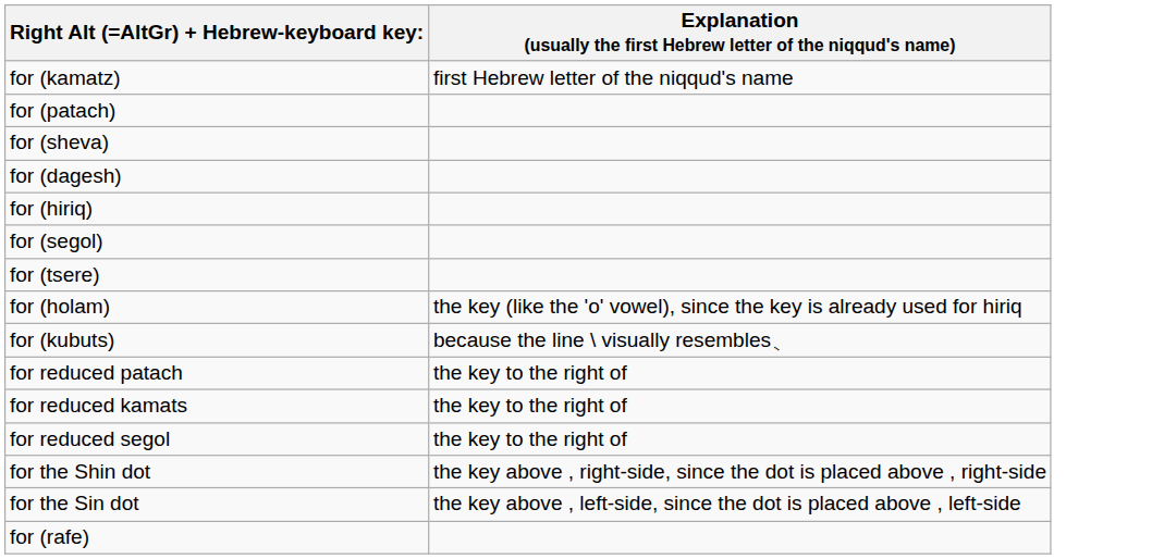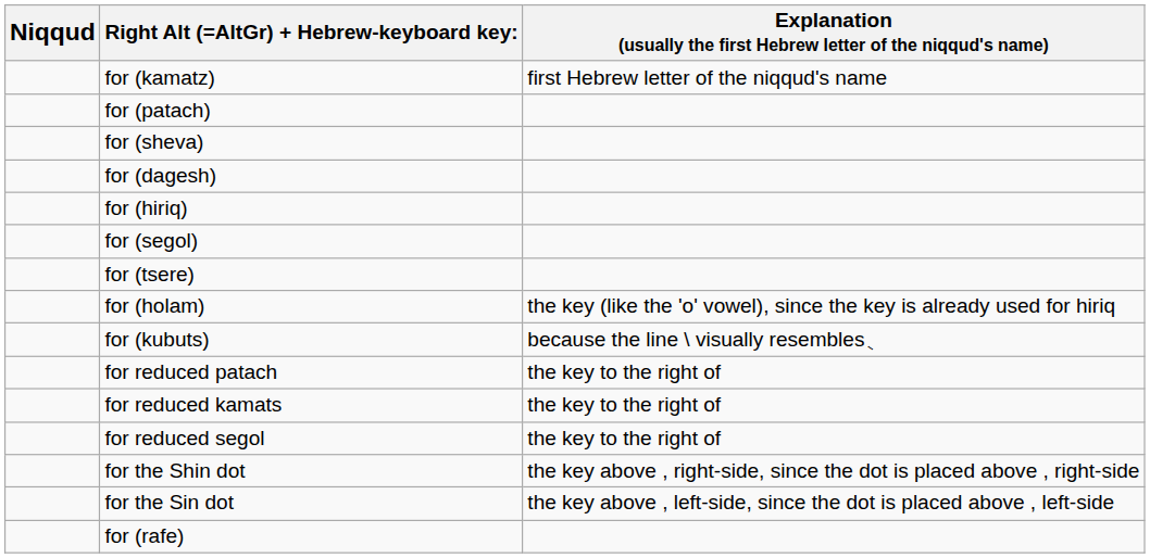 <table class="wikitable">
 <tr>
+<th><big>Niqqud</big></th>
 <th>Right Alt (=AltGr) + Hebrew-keyboard key:</th>
 <th>Explanation<br><small>(usually the first Hebrew letter of the niqqud's name)</small></th>
 </tr>
 <tr>
+<td><big></big></td>
 <td> for  (kamatz)</td>
 <td>first Hebrew letter of the niqqud's name</td>
 </tr>
 <tr>
+<td><big></big></td>
 <td> for  (patach)</td>
 <td></td>
 </tr>
 <tr>
+<td><big></big></td>
 <td> for  (sheva)</td>
 <td></td>
 </tr>
 <tr>
+<td><big></big></td>
 <td> for  (dagesh)</td>
 <td></td>
 </tr>
 <tr>
+<td><big></big></td>
 <td> for  (hiriq)</td>
 <td></td>
 </tr>
 <tr>
+<td><big></big></td>
 <td> for  (segol)</td>
 <td></td>
 </tr>
 <tr>
+<td><big></big></td>
 <td> for  (tsere)</td>
 <td></td>
 </tr>
 <tr>
+<td><big></big></td>
 <td> for  (holam)</td>
 <td>the  key (like the 'o' vowel), since the  key is already used for hiriq</td>
 </tr>
 <tr>
+<td><big></big></td>
 <td> for  (kubuts)</td>
 <td>because the line \ visually resembles ֻ</td>
 </tr>
 <tr>
+<td><big></big></td>
 <td> for reduced patach </td>
 <td>the key to the right of </td>
 </tr>
 <tr>
+<td><big></big></td>
 <td> for reduced kamats </td>
 <td>the key to the right of </td>
 </tr>
 <tr>
+<td><big></big></td>
 <td> for reduced segol </td>
 <td>the key to the right of </td>
 </tr>
 <tr>
+<td><big></big></td>
 <td> for the Shin dot</td>
 <td>the key above , right-side, since the dot is placed above , right-side</td>
 </tr>
 <tr>
+<td><big></big></td>
 <td> for the Sin dot</td>
 <td>the key above , left-side, since the dot is placed above , left-side</td>
 </tr>
 <tr>
+<td><big></big></td>
 <td> for  (rafe)</td>
 <td></td>
 </tr>
 </table>
